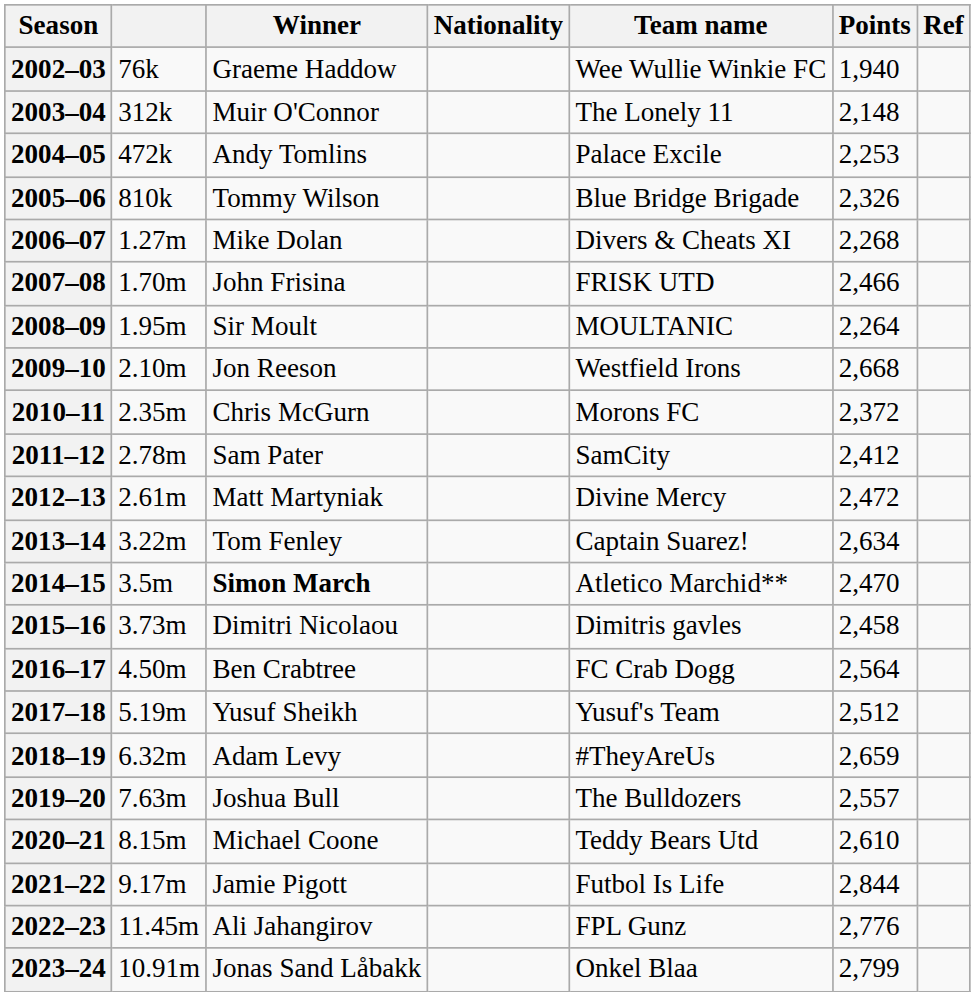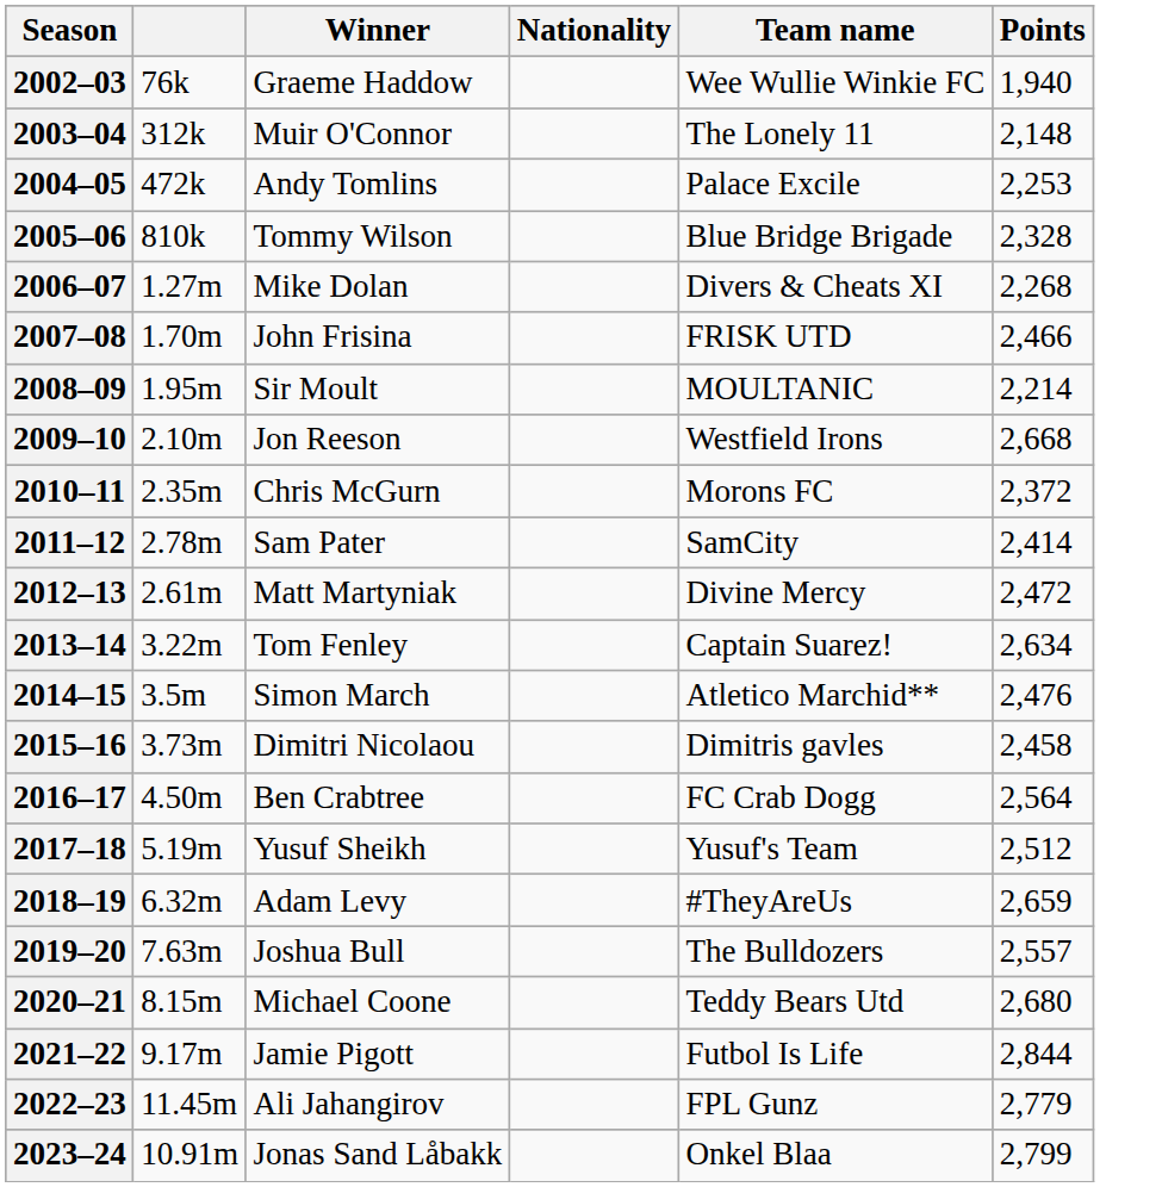 <table class="wikitable plainrowheaders unsortable">
 <tr>
 <th scope="col">Season</th>
 <th scope="col"></th>
 <th scope="col">Winner</th>
 <th scope="col">Nationality</th>
 <th scope="col">Team name</th>
 <th scope="col">Points</th>
-<th scope="col">Ref</th>
 </tr>
 <tr>
 <th scope="row">2002–03</th>
 <td>76k</td>
 <td>Graeme Haddow</td>
 <td></td>
 <td>Wee Wullie Winkie FC</td>
 <td>1,940</td>
-<td></td>
 </tr>
 <tr>
 <th scope="row">2003–04</th>
 <td>312k</td>
 <td>Muir O'Connor</td>
 <td></td>
 <td>The Lonely 11</td>
 <td>2,148</td>
-<td></td>
 </tr>
 <tr>
 <th scope="row">2004–05</th>
 <td>472k</td>
 <td>Andy Tomlins</td>
 <td></td>
 <td>Palace Excile</td>
 <td>2,253</td>
-<td></td>
 </tr>
 <tr>
 <th scope="row">2005–06</th>
 <td>810k</td>
 <td>Tommy Wilson</td>
 <td></td>
 <td>Blue Bridge Brigade</td>
-<td>2,326</td>
-<td></td>
+<td>2,328</td>
 </tr>
 <tr>
 <th scope="row">2006–07</th>
 <td>1.27m</td>
 <td>Mike Dolan</td>
 <td></td>
 <td>Divers & Cheats XI</td>
 <td>2,268</td>
-<td></td>
 </tr>
 <tr>
 <th scope="row">2007–08</th>
 <td>1.70m</td>
 <td>John Frisina</td>
 <td></td>
 <td>FRISK UTD</td>
 <td>2,466</td>
-<td></td>
 </tr>
 <tr>
 <th scope="row">2008–09</th>
 <td>1.95m</td>
 <td>Sir Moult</td>
 <td></td>
 <td>MOULTANIC</td>
-<td>2,264</td>
-<td></td>
+<td>2,214</td>
 </tr>
 <tr>
 <th scope="row">2009–10</th>
 <td>2.10m</td>
 <td>Jon Reeson</td>
 <td></td>
 <td>Westfield Irons</td>
 <td>2,668</td>
-<td></td>
 </tr>
 <tr>
 <th scope="row">2010–11</th>
 <td>2.35m</td>
 <td>Chris McGurn</td>
 <td></td>
 <td>Morons FC</td>
 <td>2,372</td>
-<td></td>
 </tr>
 <tr>
 <th scope="row">2011–12</th>
 <td>2.78m</td>
 <td>Sam Pater</td>
 <td></td>
 <td>SamCity</td>
-<td>2,412</td>
-<td></td>
+<td>2,414</td>
 </tr>
 <tr>
 <th scope="row">2012–13</th>
 <td>2.61m</td>
 <td>Matt Martyniak</td>
 <td></td>
 <td>Divine Mercy</td>
 <td>2,472</td>
-<td></td>
 </tr>
 <tr>
 <th scope="row">2013–14</th>
 <td>3.22m</td>
 <td>Tom Fenley</td>
 <td></td>
 <td>Captain Suarez!</td>
 <td>2,634</td>
-<td></td>
 </tr>
 <tr>
 <th scope="row">2014–15</th>
 <td>3.5m</td>
-<td><strong>Simon March</strong></td>
+<td>Simon March</td>
 <td></td>
 <td>Atletico Marchid**</td>
-<td>2,470</td>
-<td></td>
+<td>2,476</td>
 </tr>
 <tr>
 <th scope="row">2015–16</th>
 <td>3.73m</td>
 <td>Dimitri Nicolaou</td>
 <td></td>
 <td>Dimitris gavles</td>
 <td>2,458</td>
-<td></td>
 </tr>
 <tr>
 <th scope="row">2016–17</th>
 <td>4.50m</td>
 <td>Ben Crabtree</td>
 <td></td>
 <td>FC Crab Dogg</td>
 <td>2,564</td>
-<td></td>
 </tr>
 <tr>
 <th scope="row">2017–18</th>
 <td>5.19m</td>
 <td>Yusuf Sheikh</td>
 <td></td>
 <td>Yusuf's Team</td>
 <td>2,512</td>
-<td></td>
 </tr>
 <tr>
 <th scope="row">2018–19</th>
 <td>6.32m</td>
 <td>Adam Levy</td>
 <td></td>
 <td>#TheyAreUs</td>
 <td>2,659</td>
-<td></td>
 </tr>
 <tr>
 <th scope="row">2019–20</th>
 <td>7.63m</td>
 <td>Joshua Bull</td>
 <td></td>
 <td>The Bulldozers</td>
 <td>2,557</td>
-<td></td>
 </tr>
 <tr>
 <th scope="row">2020–21</th>
 <td>8.15m</td>
 <td>Michael Coone</td>
 <td></td>
 <td>Teddy Bears Utd</td>
-<td>2,610</td>
-<td></td>
+<td>2,680</td>
 </tr>
 <tr>
 <th scope="row">2021–22</th>
 <td>9.17m</td>
 <td>Jamie Pigott</td>
 <td></td>
 <td>Futbol Is Life</td>
 <td>2,844</td>
-<td></td>
 </tr>
 <tr>
 <th scope="row">2022–23</th>
 <td>11.45m</td>
 <td>Ali Jahangirov</td>
 <td></td>
 <td>FPL Gunz</td>
-<td>2,776</td>
-<td></td>
+<td>2,779</td>
 </tr>
 <tr>
 <th scope="row">2023–24</th>
 <td>10.91m</td>
 <td>Jonas Sand Låbakk</td>
 <td></td>
 <td>Onkel Blaa</td>
 <td>2,799</td>
-<td></td>
 </tr>
 </table>
